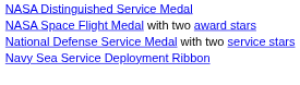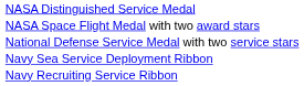 <table>
 <tr>
 <td></td>
 <td><a href='#'>NASA Distinguished Service Medal</a></td>
 </tr>
 <tr>
 <td></td>
 <td><a href='#'>NASA Space Flight Medal</a> with two <a href='#'>award stars</a></td>
 </tr>
 <tr>
 <td></td>
 <td><a href='#'>National Defense Service Medal</a> with two <a href='#'>service stars</a></td>
 </tr>
 <tr>
 <td></td>
 <td><a href='#'>Navy Sea Service Deployment Ribbon</a></td>
 </tr>
+<tr>
+<td></td>
+<td><a href='#'>Navy Recruiting Service Ribbon</a></td>
+</tr>
 </table>
